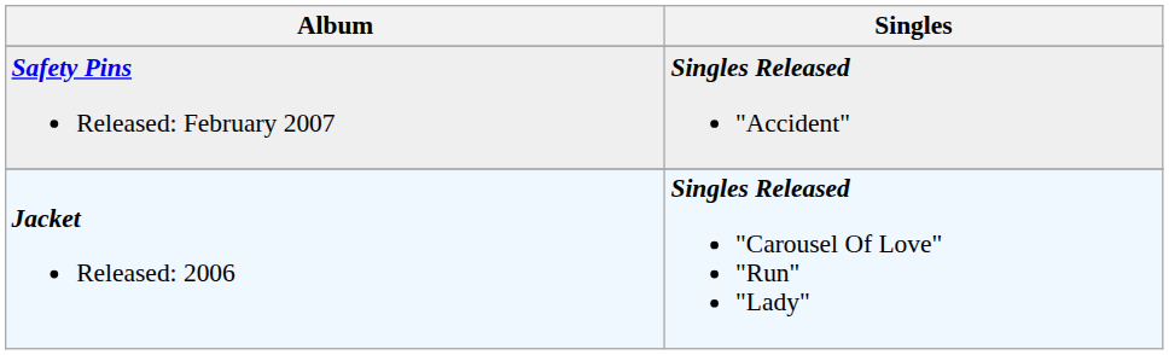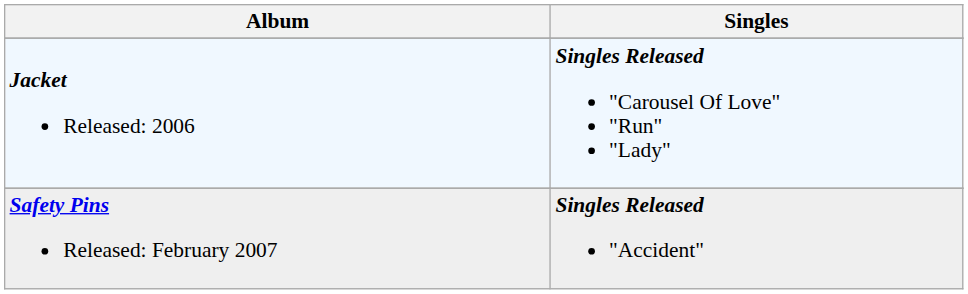 <table class="wikitable">
 <tr>
 <th>Album</th>
 <th>Singles</th>
 </tr>
 <tr>
 </tr>
+<tr bgcolor="#F0F8FF">
+<td width=400 align="left"><strong><em>Jacket</em></strong><br><ul><li>Released: 2006</li></ul></td>
+<td width=300 align="left"><strong><em>Singles Released</em></strong><br><ul><li>"Carousel Of Love"</li><li>"Run"</li><li>"Lady"</li></ul></td>
+</tr>
+<tr>
+</tr>
 <tr bgcolor="#efefef">
 <td width=400 align="left"><strong><em><a href='#'>Safety Pins</a></em></strong><br><ul><li>Released: February 2007</li></ul></td>
 <td width=300 align="left"><strong><em>Singles Released</em></strong><br><ul><li>"Accident"</li></ul></td>
 </tr>
-<tr>
-</tr>
-<tr bgcolor="#F0F8FF">
-<td width=400 align="left"><strong><em>Jacket</em></strong><br><ul><li>Released: 2006</li></ul></td>
-<td width=300 align="left"><strong><em>Singles Released</em></strong><br><ul><li>"Carousel Of Love"</li><li>"Run"</li><li>"Lady"</li></ul></td>
-</tr>
 </table>
